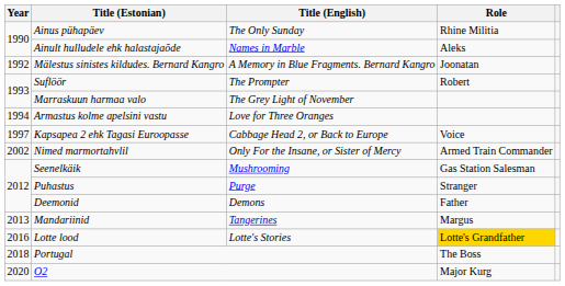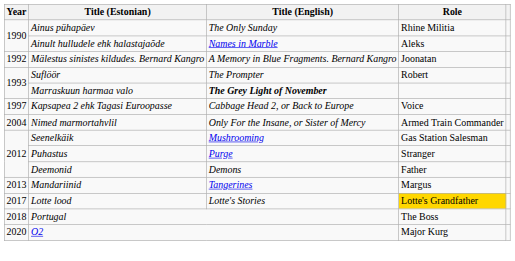 <table class="wikitable">
 <tr>
 <th>Year</th>
 <th>Title (Estonian)</th>
 <th>Title (English)</th>
 <th>Role</th>
 <th></th>
 </tr>
 <tr>
 <td rowspan="2">1990</td>
 <td><em>Ainus pühapäev</em></td>
 <td><em>The Only Sunday</em></td>
 <td>Rhine Militia</td>
 <td></td>
 </tr>
 <tr>
 <td><em>Ainult hulludele ehk halastajaõde</em></td>
 <td><a href='#'><em>Names in Marble</em></a></td>
 <td>Aleks</td>
 <td></td>
 </tr>
 <tr>
 <td>1992</td>
 <td><em>Mälestus sinistes kildudes. Bernard Kangro</em></td>
 <td><em>A Memory in Blue Fragments. Bernard Kangro</em></td>
 <td>Joonatan</td>
 <td></td>
 </tr>
 <tr>
 <td rowspan="2">1993</td>
 <td><em>Suflöör</em></td>
 <td><em>The Prompter</em></td>
 <td>Robert</td>
 <td></td>
 </tr>
 <tr>
 <td><em>Marraskuun harmaa valo</em></td>
-<td><em>The Grey Light of November</em></td>
-<td></td>
-<td></td>
-</tr>
-<tr>
-<td>1994</td>
-<td><em>Armastus kolme apelsini vastu</em></td>
-<td><em>Love for Three Oranges</em></td>
+<td><strong><em>The Grey Light of November</em></strong></td>
 <td></td>
 <td></td>
 </tr>
 <tr>
 <td>1997</td>
 <td><em>Kapsapea 2 ehk Tagasi Euroopasse</em></td>
 <td><em>Cabbage Head 2, or Back to Europe</em></td>
 <td>Voice</td>
 <td></td>
 </tr>
 <tr>
-<td>2002</td>
+<td>2004</td>
 <td><em>Nimed marmortahvlil</em></td>
 <td><em>Only For the Insane, or Sister of Mercy</em></td>
 <td>Armed Train Commander</td>
 <td></td>
 </tr>
 <tr>
 <td rowspan="3">2012</td>
 <td><em>Seenelkäik</em></td>
 <td><a href='#'><em>Mushrooming</em></a></td>
 <td>Gas Station Salesman</td>
 <td></td>
 </tr>
 <tr>
 <td><em>Puhastus</em></td>
 <td><a href='#'><em>Purge</em></a></td>
 <td>Stranger</td>
 <td></td>
 </tr>
 <tr>
 <td><em>Deemonid</em></td>
 <td><em>Demons</em></td>
 <td>Father</td>
 <td></td>
 </tr>
 <tr>
 <td>2013</td>
 <td><em>Mandariinid</em></td>
 <td><a href='#'><em>Tangerines</em></a></td>
 <td>Margus</td>
 <td></td>
 </tr>
 <tr>
-<td>2016</td>
+<td>2017</td>
 <td><em>Lotte lood</em></td>
 <td><em>Lotte's Stories</em></td>
 <td style="background: gold;">Lotte's Grandfather</td>
 <td></td>
 </tr>
 <tr>
 <td>2018</td>
 <td colspan="2"><em>Portugal</em></td>
 <td>The Boss</td>
 <td></td>
 </tr>
 <tr>
 <td>2020</td>
 <td colspan="2"><a href='#'><em>O2</em></a></td>
 <td>Major Kurg</td>
 <td></td>
 </tr>
 </table>
